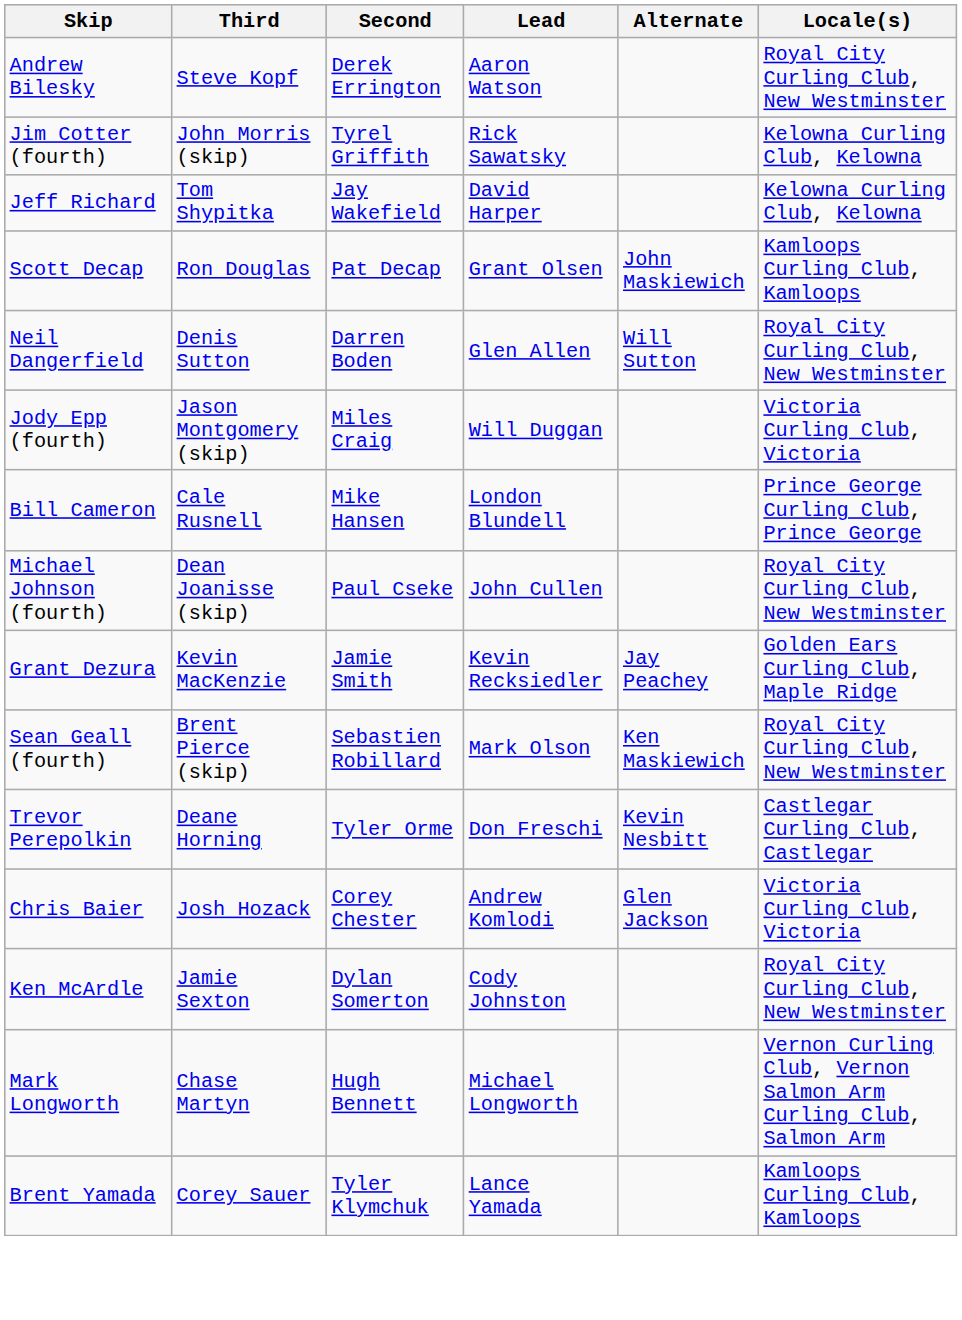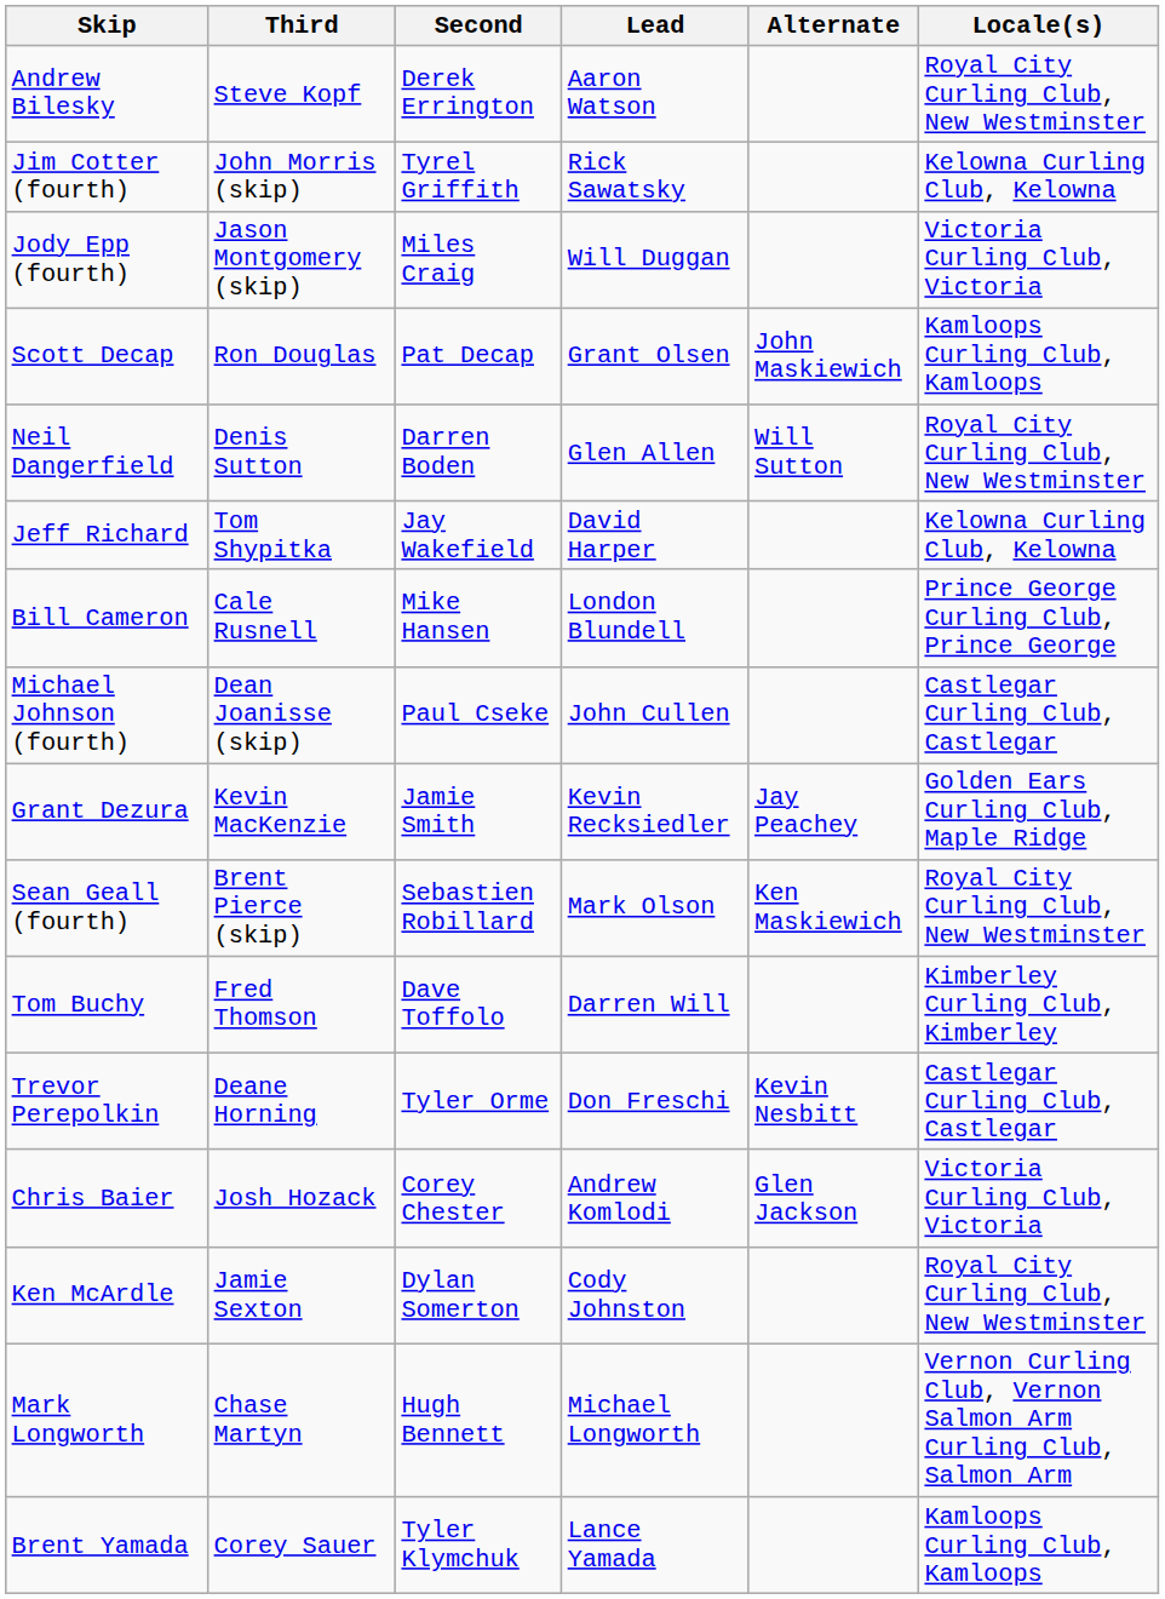 <table class="wikitable">
 <tr>
 <th>Skip</th>
 <th>Third</th>
 <th>Second</th>
 <th>Lead</th>
 <th>Alternate</th>
 <th>Locale(s)</th>
 </tr>
 <tr>
 <td><a href='#'>Andrew Bilesky</a></td>
 <td><a href='#'>Steve Kopf</a></td>
 <td><a href='#'>Derek Errington</a></td>
 <td><a href='#'>Aaron Watson</a></td>
 <td></td>
 <td><a href='#'>Royal City Curling Club</a>, <a href='#'>New Westminster</a></td>
 </tr>
 <tr>
 <td><a href='#'>Jim Cotter</a> (fourth)</td>
 <td><a href='#'>John Morris</a> (skip)</td>
 <td><a href='#'>Tyrel Griffith</a></td>
 <td><a href='#'>Rick Sawatsky</a></td>
 <td></td>
 <td><a href='#'>Kelowna Curling Club</a>, <a href='#'>Kelowna</a></td>
 </tr>
 <tr>
-<td><a href='#'>Jeff Richard</a></td>
-<td><a href='#'>Tom Shypitka</a></td>
-<td><a href='#'>Jay Wakefield</a></td>
-<td><a href='#'>David Harper</a></td>
+<td><a href='#'>Jody Epp</a> (fourth)</td>
+<td><a href='#'>Jason Montgomery</a> (skip)</td>
+<td><a href='#'>Miles Craig</a></td>
+<td><a href='#'>Will Duggan</a></td>
 <td></td>
-<td><a href='#'>Kelowna Curling Club</a>, <a href='#'>Kelowna</a></td>
+<td><a href='#'>Victoria Curling Club</a>, <a href='#'>Victoria</a></td>
 </tr>
 <tr>
 <td><a href='#'>Scott Decap</a></td>
 <td><a href='#'>Ron Douglas</a></td>
 <td><a href='#'>Pat Decap</a></td>
 <td><a href='#'>Grant Olsen</a></td>
 <td><a href='#'>John Maskiewich</a></td>
 <td><a href='#'>Kamloops Curling Club</a>, <a href='#'>Kamloops</a></td>
 </tr>
 <tr>
 <td><a href='#'>Neil Dangerfield</a></td>
 <td><a href='#'>Denis Sutton</a></td>
 <td><a href='#'>Darren Boden</a></td>
 <td><a href='#'>Glen Allen</a></td>
 <td><a href='#'>Will Sutton</a></td>
 <td><a href='#'>Royal City Curling Club</a>, <a href='#'>New Westminster</a></td>
 </tr>
 <tr>
-<td><a href='#'>Jody Epp</a> (fourth)</td>
-<td><a href='#'>Jason Montgomery</a> (skip)</td>
-<td><a href='#'>Miles Craig</a></td>
-<td><a href='#'>Will Duggan</a></td>
+<td><a href='#'>Jeff Richard</a></td>
+<td><a href='#'>Tom Shypitka</a></td>
+<td><a href='#'>Jay Wakefield</a></td>
+<td><a href='#'>David Harper</a></td>
 <td></td>
-<td><a href='#'>Victoria Curling Club</a>, <a href='#'>Victoria</a></td>
+<td><a href='#'>Kelowna Curling Club</a>, <a href='#'>Kelowna</a></td>
 </tr>
 <tr>
 <td><a href='#'>Bill Cameron</a></td>
 <td><a href='#'>Cale Rusnell</a></td>
 <td><a href='#'>Mike Hansen</a></td>
 <td><a href='#'>London Blundell</a></td>
 <td></td>
 <td><a href='#'>Prince George Curling Club</a>, <a href='#'>Prince George</a></td>
 </tr>
 <tr>
 <td><a href='#'>Michael Johnson</a> (fourth)</td>
 <td><a href='#'>Dean Joanisse</a> (skip)</td>
 <td><a href='#'>Paul Cseke</a></td>
 <td><a href='#'>John Cullen</a></td>
 <td></td>
-<td><a href='#'>Royal City Curling Club</a>, <a href='#'>New Westminster</a></td>
+<td><a href='#'>Castlegar Curling Club</a>, <a href='#'>Castlegar</a></td>
 </tr>
 <tr>
 <td><a href='#'>Grant Dezura</a></td>
 <td><a href='#'>Kevin MacKenzie</a></td>
 <td><a href='#'>Jamie Smith</a></td>
 <td><a href='#'>Kevin Recksiedler</a></td>
 <td><a href='#'>Jay Peachey</a></td>
 <td><a href='#'>Golden Ears Curling Club</a>, <a href='#'>Maple Ridge</a></td>
 </tr>
 <tr>
 <td><a href='#'>Sean Geall</a> (fourth)</td>
 <td><a href='#'>Brent Pierce</a> (skip)</td>
 <td><a href='#'>Sebastien Robillard</a></td>
 <td><a href='#'>Mark Olson</a></td>
 <td><a href='#'>Ken Maskiewich</a></td>
 <td><a href='#'>Royal City Curling Club</a>, <a href='#'>New Westminster</a></td>
+</tr>
+<tr>
+<td><a href='#'>Tom Buchy</a></td>
+<td><a href='#'>Fred Thomson</a></td>
+<td><a href='#'>Dave Toffolo</a></td>
+<td><a href='#'>Darren Will</a></td>
+<td></td>
+<td><a href='#'>Kimberley Curling Club</a>, <a href='#'>Kimberley</a></td>
 </tr>
 <tr>
 <td><a href='#'>Trevor Perepolkin</a></td>
 <td><a href='#'>Deane Horning</a></td>
 <td><a href='#'>Tyler Orme</a></td>
 <td><a href='#'>Don Freschi</a></td>
 <td><a href='#'>Kevin Nesbitt</a></td>
 <td><a href='#'>Castlegar Curling Club</a>, <a href='#'>Castlegar</a></td>
 </tr>
 <tr>
 <td><a href='#'>Chris Baier</a></td>
 <td><a href='#'>Josh Hozack</a></td>
 <td><a href='#'>Corey Chester</a></td>
 <td><a href='#'>Andrew Komlodi</a></td>
 <td><a href='#'>Glen Jackson</a></td>
 <td><a href='#'>Victoria Curling Club</a>, <a href='#'>Victoria</a></td>
 </tr>
 <tr>
 <td><a href='#'>Ken McArdle</a></td>
 <td><a href='#'>Jamie Sexton</a></td>
 <td><a href='#'>Dylan Somerton</a></td>
 <td><a href='#'>Cody Johnston</a></td>
 <td></td>
 <td><a href='#'>Royal City Curling Club</a>, <a href='#'>New Westminster</a></td>
 </tr>
 <tr>
 <td><a href='#'>Mark Longworth</a></td>
 <td><a href='#'>Chase Martyn</a></td>
 <td><a href='#'>Hugh Bennett</a></td>
 <td><a href='#'>Michael Longworth</a></td>
 <td></td>
 <td><a href='#'>Vernon Curling Club</a>, <a href='#'>Vernon</a> <br> <a href='#'>Salmon Arm Curling Club</a>, <a href='#'>Salmon Arm</a></td>
 </tr>
 <tr>
 <td><a href='#'>Brent Yamada</a></td>
 <td><a href='#'>Corey Sauer</a></td>
 <td><a href='#'>Tyler Klymchuk</a></td>
 <td><a href='#'>Lance Yamada</a></td>
 <td></td>
 <td><a href='#'>Kamloops Curling Club</a>, <a href='#'>Kamloops</a></td>
 </tr>
 </table>
